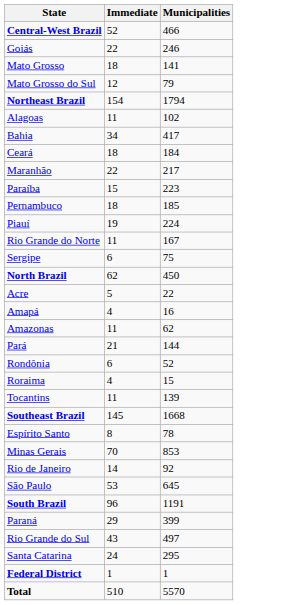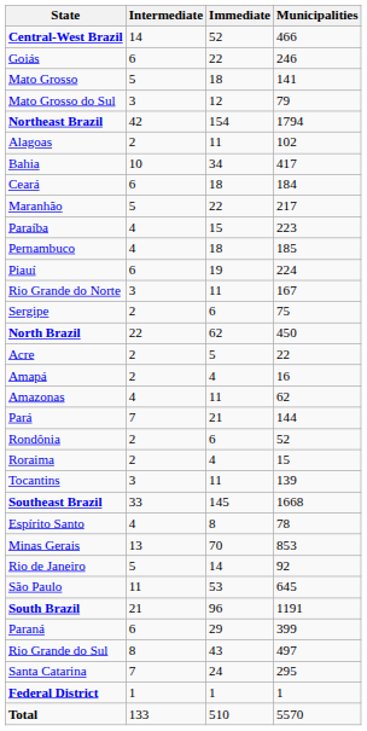 <table class="wikitable sortable">
 <tr>
 <th>State</th>
+<th>Intermediate</th>
 <th>Immediate</th>
 <th>Municipalities</th>
 </tr>
 <tr>
 <td><strong><a href='#'>Central-West Brazil</a></strong></td>
+<td>14</td>
 <td>52</td>
 <td>466</td>
 </tr>
 <tr>
 <td><a href='#'>Goiás</a></td>
+<td>6</td>
 <td>22</td>
 <td>246</td>
 </tr>
 <tr>
 <td><a href='#'>Mato Grosso</a></td>
+<td>5</td>
 <td>18</td>
 <td>141</td>
 </tr>
 <tr>
 <td><a href='#'>Mato Grosso do Sul</a></td>
+<td>3</td>
 <td>12</td>
 <td>79</td>
 </tr>
 <tr>
 <td><strong><a href='#'>Northeast Brazil</a></strong></td>
+<td>42</td>
 <td>154</td>
 <td>1794</td>
 </tr>
 <tr>
 <td><a href='#'>Alagoas</a></td>
+<td>2</td>
 <td>11</td>
 <td>102</td>
 </tr>
 <tr>
 <td><a href='#'>Bahia</a></td>
+<td>10</td>
 <td>34</td>
 <td>417</td>
 </tr>
 <tr>
 <td><a href='#'>Ceará</a></td>
+<td>6</td>
 <td>18</td>
 <td>184</td>
 </tr>
 <tr>
 <td><a href='#'>Maranhão</a></td>
+<td>5</td>
 <td>22</td>
 <td>217</td>
 </tr>
 <tr>
 <td><a href='#'>Paraíba</a></td>
+<td>4</td>
 <td>15</td>
 <td>223</td>
 </tr>
 <tr>
 <td><a href='#'>Pernambuco</a></td>
+<td>4</td>
 <td>18</td>
 <td>185</td>
 </tr>
 <tr>
 <td><a href='#'>Piauí</a></td>
+<td>6</td>
 <td>19</td>
 <td>224</td>
 </tr>
 <tr>
 <td><a href='#'>Rio Grande do Norte</a></td>
+<td>3</td>
 <td>11</td>
 <td>167</td>
 </tr>
 <tr>
 <td><a href='#'>Sergipe</a></td>
+<td>2</td>
 <td>6</td>
 <td>75</td>
 </tr>
 <tr>
 <td><strong><a href='#'>North Brazil</a></strong></td>
+<td>22</td>
 <td>62</td>
 <td>450</td>
 </tr>
 <tr>
 <td><a href='#'>Acre</a></td>
+<td>2</td>
 <td>5</td>
 <td>22</td>
 </tr>
 <tr>
 <td><a href='#'>Amapá</a></td>
+<td>2</td>
 <td>4</td>
 <td>16</td>
 </tr>
 <tr>
 <td><a href='#'>Amazonas</a></td>
+<td>4</td>
 <td>11</td>
 <td>62</td>
 </tr>
 <tr>
 <td><a href='#'>Pará</a></td>
+<td>7</td>
 <td>21</td>
 <td>144</td>
 </tr>
 <tr>
 <td><a href='#'>Rondônia</a></td>
+<td>2</td>
 <td>6</td>
 <td>52</td>
 </tr>
 <tr>
 <td><a href='#'>Roraima</a></td>
+<td>2</td>
 <td>4</td>
 <td>15</td>
 </tr>
 <tr>
 <td><a href='#'>Tocantins</a></td>
+<td>3</td>
 <td>11</td>
 <td>139</td>
 </tr>
 <tr>
 <td><strong><a href='#'>Southeast Brazil</a></strong></td>
+<td>33</td>
 <td>145</td>
 <td>1668</td>
 </tr>
 <tr>
 <td><a href='#'>Espírito Santo</a></td>
+<td>4</td>
 <td>8</td>
 <td>78</td>
 </tr>
 <tr>
 <td><a href='#'>Minas Gerais</a></td>
+<td>13</td>
 <td>70</td>
 <td>853</td>
 </tr>
 <tr>
 <td><a href='#'>Rio de Janeiro</a></td>
+<td>5</td>
 <td>14</td>
 <td>92</td>
 </tr>
 <tr>
 <td><a href='#'>São Paulo</a></td>
+<td>11</td>
 <td>53</td>
 <td>645</td>
 </tr>
 <tr>
 <td><strong><a href='#'>South Brazil</a></strong></td>
+<td>21</td>
 <td>96</td>
 <td>1191</td>
 </tr>
 <tr>
 <td><a href='#'>Paraná</a></td>
+<td>6</td>
 <td>29</td>
 <td>399</td>
 </tr>
 <tr>
 <td><a href='#'>Rio Grande do Sul</a></td>
+<td>8</td>
 <td>43</td>
 <td>497</td>
 </tr>
 <tr>
 <td><a href='#'>Santa Catarina</a></td>
+<td>7</td>
 <td>24</td>
 <td>295</td>
 </tr>
 <tr>
 <td><a href='#'><strong>Federal District</strong></a></td>
 <td>1</td>
 <td>1</td>
+<td>1</td>
 </tr>
 <tr>
 <td><strong>Total</strong></td>
+<td>133</td>
 <td>510</td>
 <td>5570</td>
 </tr>
 </table>
